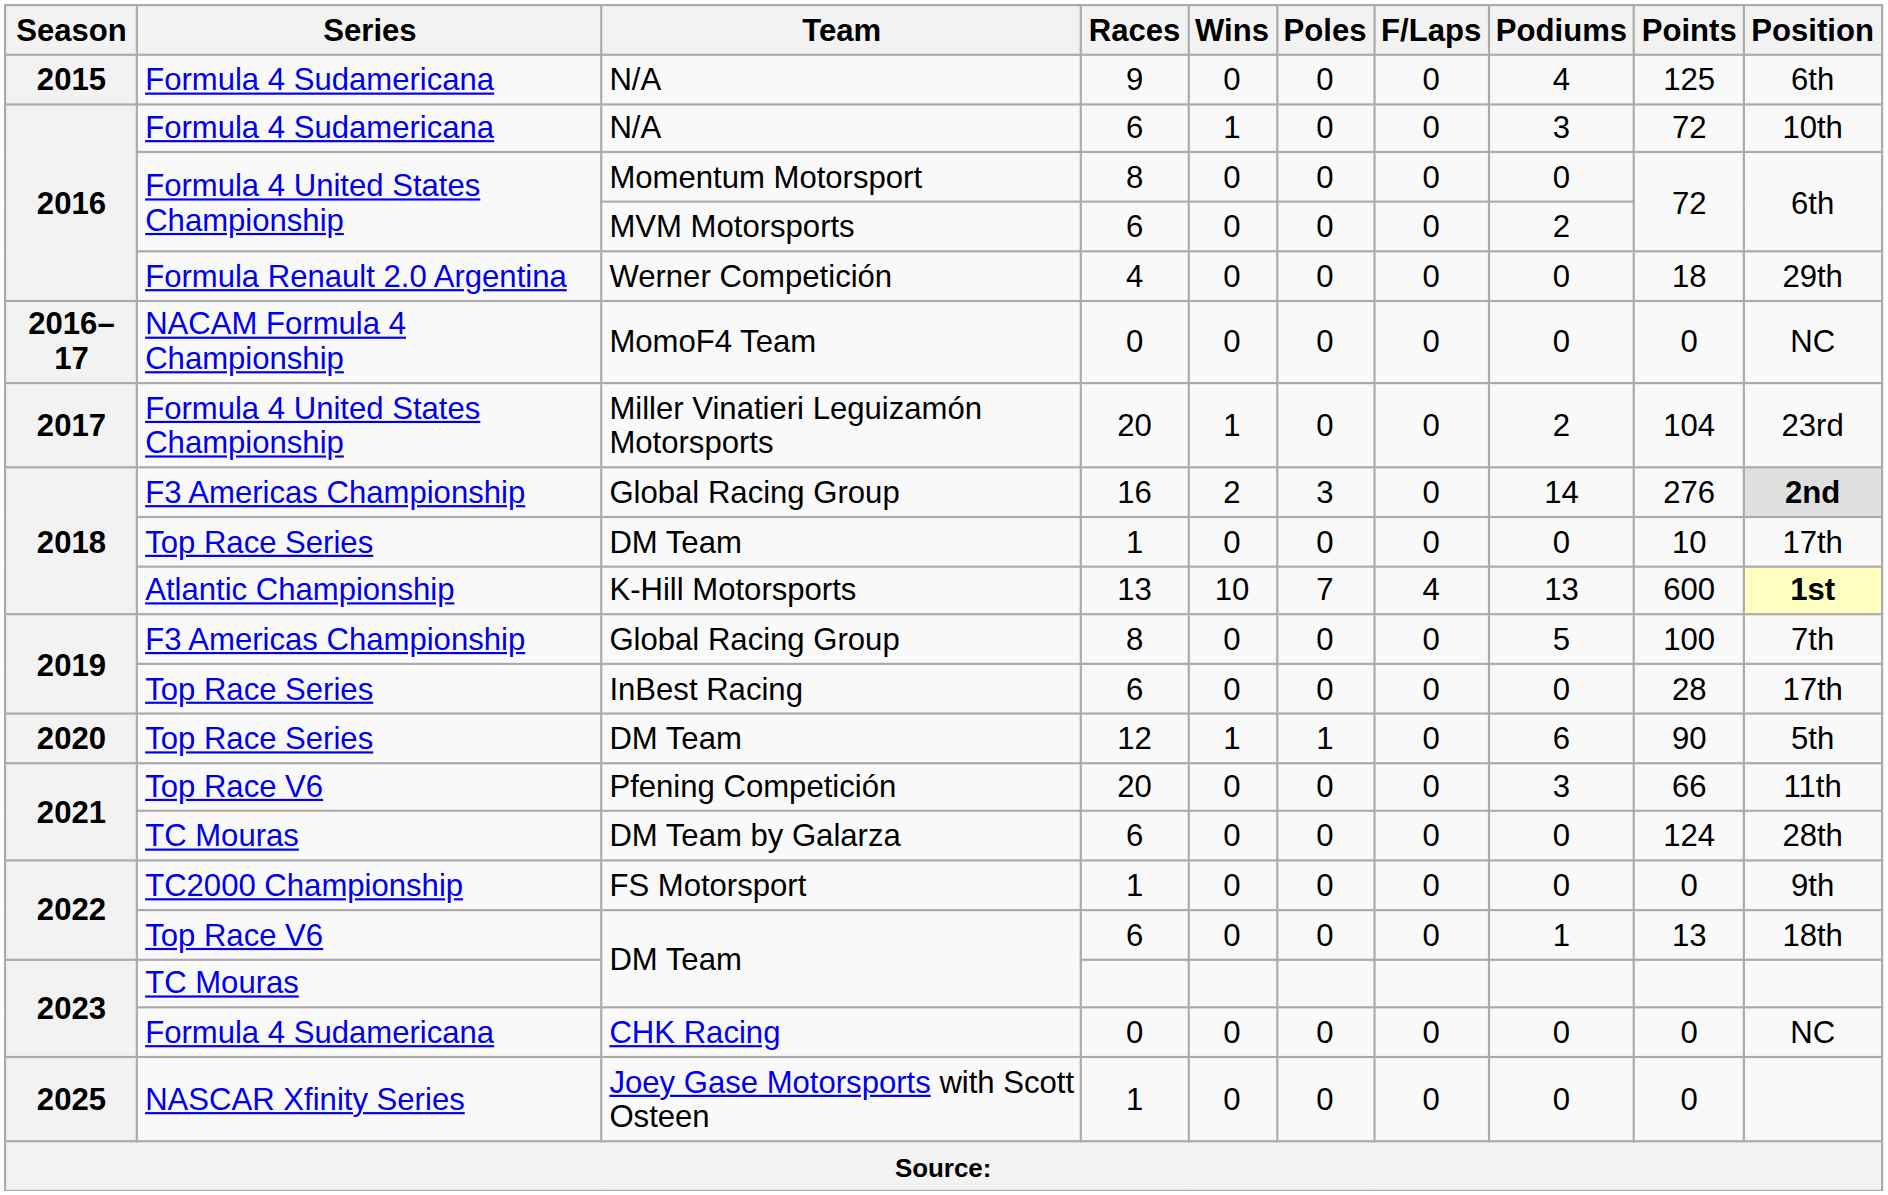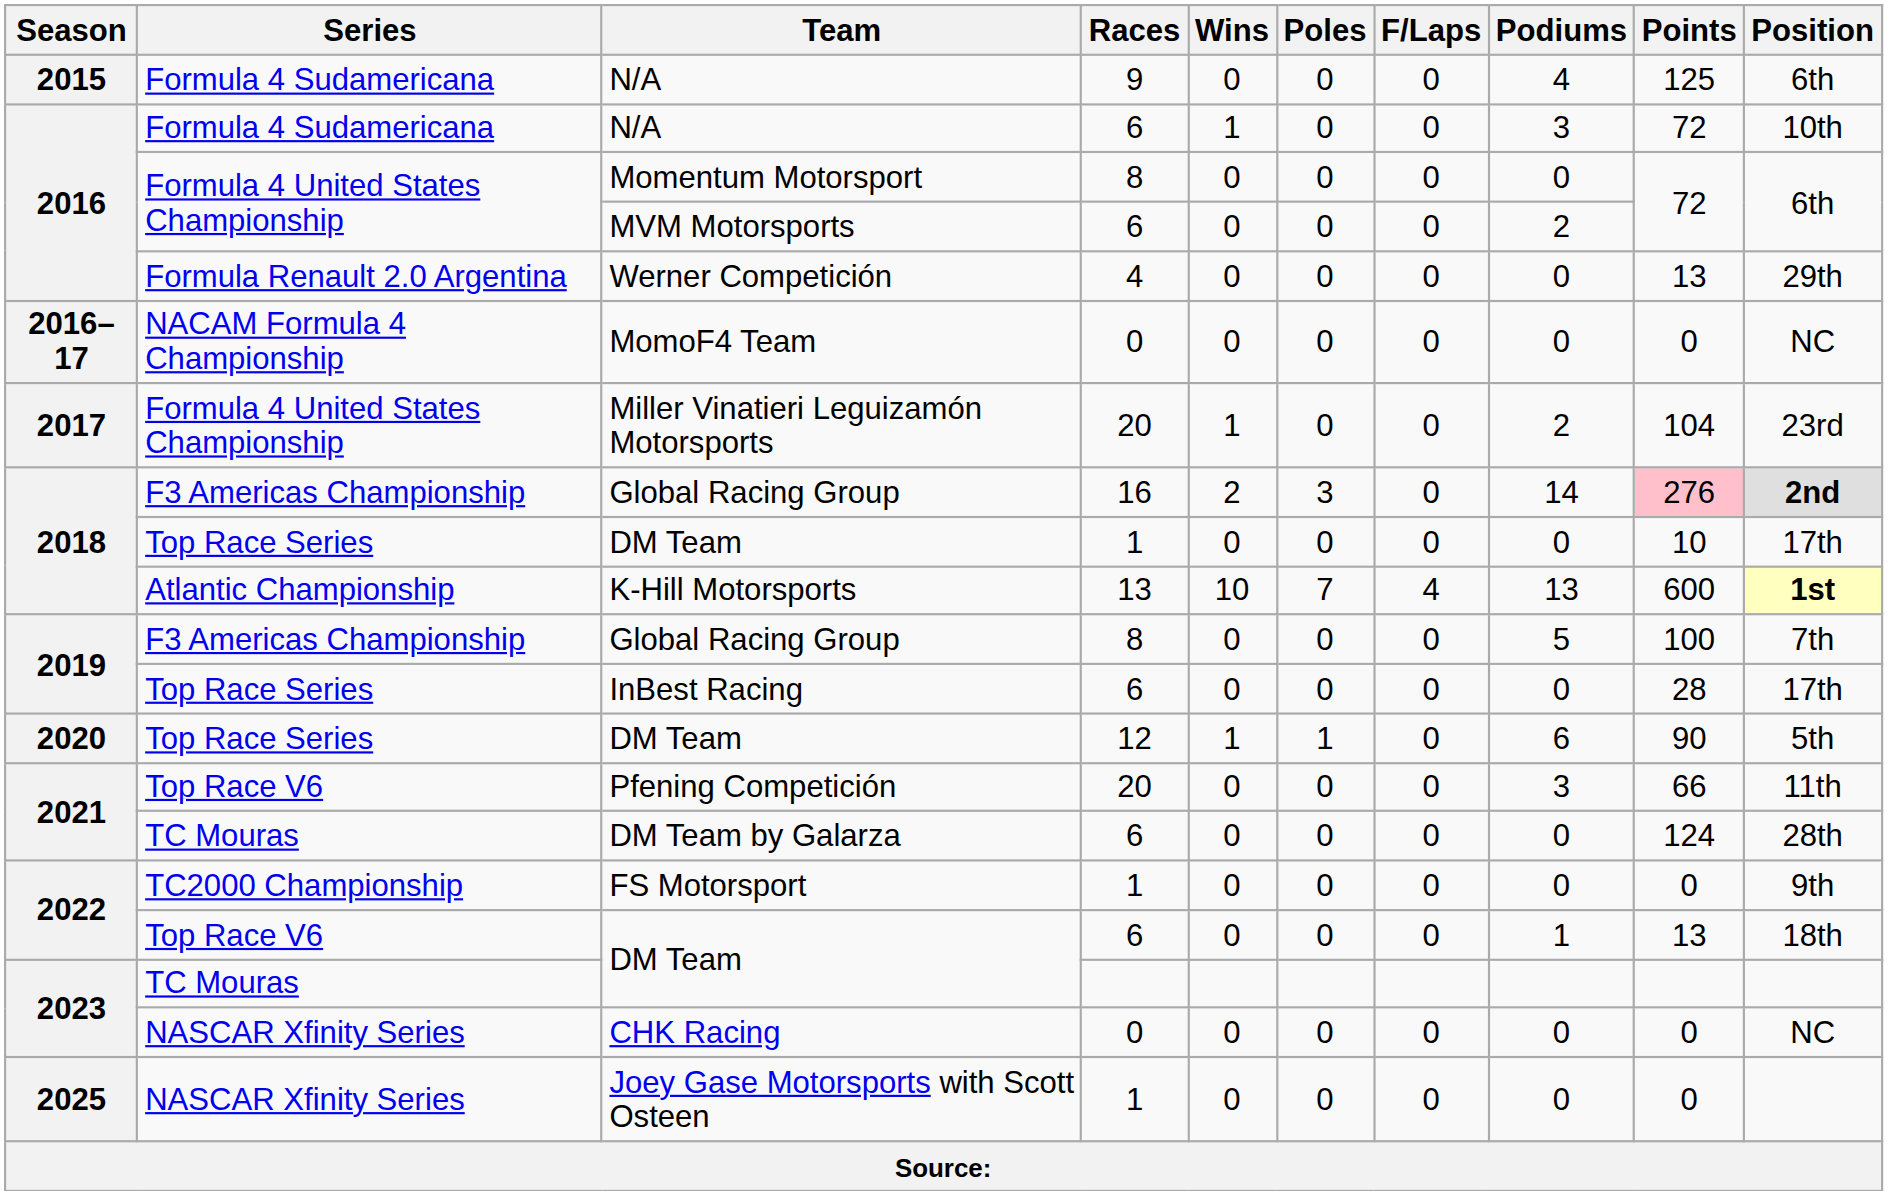 <table class="wikitable" style="font-size: 90%; text-align:center">
 <tr>
 <th>Season</th>
 <th>Series</th>
 <th>Team</th>
 <th>Races</th>
 <th>Wins</th>
 <th>Poles</th>
 <th>F/Laps</th>
 <th>Podiums</th>
 <th>Points</th>
 <th>Position</th>
 </tr>
 <tr>
 <th>2015</th>
 <td align=left><a href='#'>Formula 4 Sudamericana</a></td>
 <td align=left>N/A</td>
 <td>9</td>
 <td>0</td>
 <td>0</td>
 <td>0</td>
 <td>4</td>
 <td>125</td>
 <td>6th</td>
 </tr>
 <tr>
 <th rowspan=4>2016</th>
 <td align=left><a href='#'>Formula 4 Sudamericana</a></td>
 <td align=left>N/A</td>
 <td>6</td>
 <td>1</td>
 <td>0</td>
 <td>0</td>
 <td>3</td>
 <td>72</td>
 <td>10th</td>
 </tr>
 <tr>
 <td rowspan=2 align=left><a href='#'>Formula 4 United States Championship</a></td>
 <td align=left>Momentum Motorsport</td>
 <td>8</td>
 <td>0</td>
 <td>0</td>
 <td>0</td>
 <td>0</td>
 <td rowspan=2>72</td>
 <td rowspan=2>6th</td>
 </tr>
 <tr>
 <td align=left>MVM Motorsports</td>
 <td>6</td>
 <td>0</td>
 <td>0</td>
 <td>0</td>
 <td>2</td>
 </tr>
 <tr>
 <td align=left><a href='#'>Formula Renault 2.0 Argentina</a></td>
 <td align=left>Werner Competición</td>
 <td>4</td>
 <td>0</td>
 <td>0</td>
 <td>0</td>
 <td>0</td>
-<td>18</td>
+<td>13</td>
 <td>29th</td>
 </tr>
 <tr>
 <th>2016–17</th>
 <td align=left><a href='#'>NACAM Formula 4 Championship</a></td>
 <td align=left>MomoF4 Team</td>
 <td>0</td>
 <td>0</td>
 <td>0</td>
 <td>0</td>
 <td>0</td>
 <td>0</td>
 <td>NC</td>
 </tr>
 <tr>
 <th>2017</th>
 <td align=left><a href='#'>Formula 4 United States Championship</a></td>
 <td align=left>Miller Vinatieri Leguizamón Motorsports</td>
 <td>20</td>
 <td>1</td>
 <td>0</td>
 <td>0</td>
 <td>2</td>
 <td>104</td>
 <td>23rd</td>
 </tr>
 <tr>
 <th rowspan=3>2018</th>
 <td align=left><a href='#'>F3 Americas Championship</a></td>
 <td align=left>Global Racing Group</td>
 <td>16</td>
 <td>2</td>
 <td>3</td>
 <td>0</td>
 <td>14</td>
-<td>276</td>
+<td style="background: pink;">276</td>
 <td style="background:#DFDFDF;"><strong>2nd</strong></td>
 </tr>
 <tr>
 <td align=left><a href='#'>Top Race Series</a></td>
 <td align=left>DM Team</td>
 <td>1</td>
 <td>0</td>
 <td>0</td>
 <td>0</td>
 <td>0</td>
 <td>10</td>
 <td>17th</td>
 </tr>
 <tr>
 <td align=left><a href='#'>Atlantic Championship</a></td>
 <td align=left>K-Hill Motorsports</td>
 <td>13</td>
 <td>10</td>
 <td>7</td>
 <td>4</td>
 <td>13</td>
 <td>600</td>
 <td style="background:#FFFFBF;"><strong>1st</strong></td>
 </tr>
 <tr>
 <th rowspan=2>2019</th>
 <td align=left><a href='#'>F3 Americas Championship</a></td>
 <td align=left>Global Racing Group</td>
 <td>8</td>
 <td>0</td>
 <td>0</td>
 <td>0</td>
 <td>5</td>
 <td>100</td>
 <td>7th</td>
 </tr>
 <tr>
 <td align=left><a href='#'>Top Race Series</a></td>
 <td align=left>InBest Racing</td>
 <td>6</td>
 <td>0</td>
 <td>0</td>
 <td>0</td>
 <td>0</td>
 <td>28</td>
 <td>17th</td>
 </tr>
 <tr>
 <th>2020</th>
 <td align=left><a href='#'>Top Race Series</a></td>
 <td align=left>DM Team</td>
 <td>12</td>
 <td>1</td>
 <td>1</td>
 <td>0</td>
 <td>6</td>
 <td>90</td>
 <td>5th</td>
 </tr>
 <tr>
 <th rowspan=2>2021</th>
 <td align=left><a href='#'>Top Race V6</a></td>
 <td align=left>Pfening Competición</td>
 <td>20</td>
 <td>0</td>
 <td>0</td>
 <td>0</td>
 <td>3</td>
 <td>66</td>
 <td>11th</td>
 </tr>
 <tr>
 <td align=left><a href='#'>TC Mouras</a></td>
 <td align=left>DM Team by Galarza</td>
 <td>6</td>
 <td>0</td>
 <td>0</td>
 <td>0</td>
 <td>0</td>
 <td>124</td>
 <td>28th</td>
 </tr>
 <tr>
 <th rowspan=2>2022</th>
 <td align=left><a href='#'>TC2000 Championship</a></td>
 <td align=left>FS Motorsport</td>
 <td>1</td>
 <td>0</td>
 <td>0</td>
 <td>0</td>
 <td>0</td>
 <td>0</td>
 <td>9th</td>
 </tr>
 <tr>
 <td align=left><a href='#'>Top Race V6</a></td>
 <td rowspan=2 align=left>DM Team</td>
 <td>6</td>
 <td>0</td>
 <td>0</td>
 <td>0</td>
 <td>1</td>
 <td>13</td>
 <td>18th</td>
 </tr>
 <tr>
 <th rowspan=2>2023</th>
 <td align=left><a href='#'>TC Mouras</a></td>
 <td></td>
 <td></td>
 <td></td>
 <td></td>
 <td></td>
 <td></td>
 <td></td>
 </tr>
 <tr>
-<td align=left><a href='#'>Formula 4 Sudamericana</a></td>
+<td align=left><a href='#'>NASCAR Xfinity Series</a></td>
 <td align=left><a href='#'>CHK Racing</a></td>
 <td>0</td>
 <td>0</td>
 <td>0</td>
 <td>0</td>
 <td>0</td>
 <td>0</td>
 <td>NC</td>
 </tr>
 <tr>
 <th>2025</th>
 <td align=left><a href='#'>NASCAR Xfinity Series</a></td>
 <td align=left><a href='#'>Joey Gase Motorsports</a> with Scott Osteen</td>
 <td>1</td>
 <td>0</td>
 <td>0</td>
 <td>0</td>
 <td>0</td>
 <td>0</td>
 <td></td>
 </tr>
 <tr>
 <th colspan="10"><small>Source:</small></th>
 </tr>
 </table>
